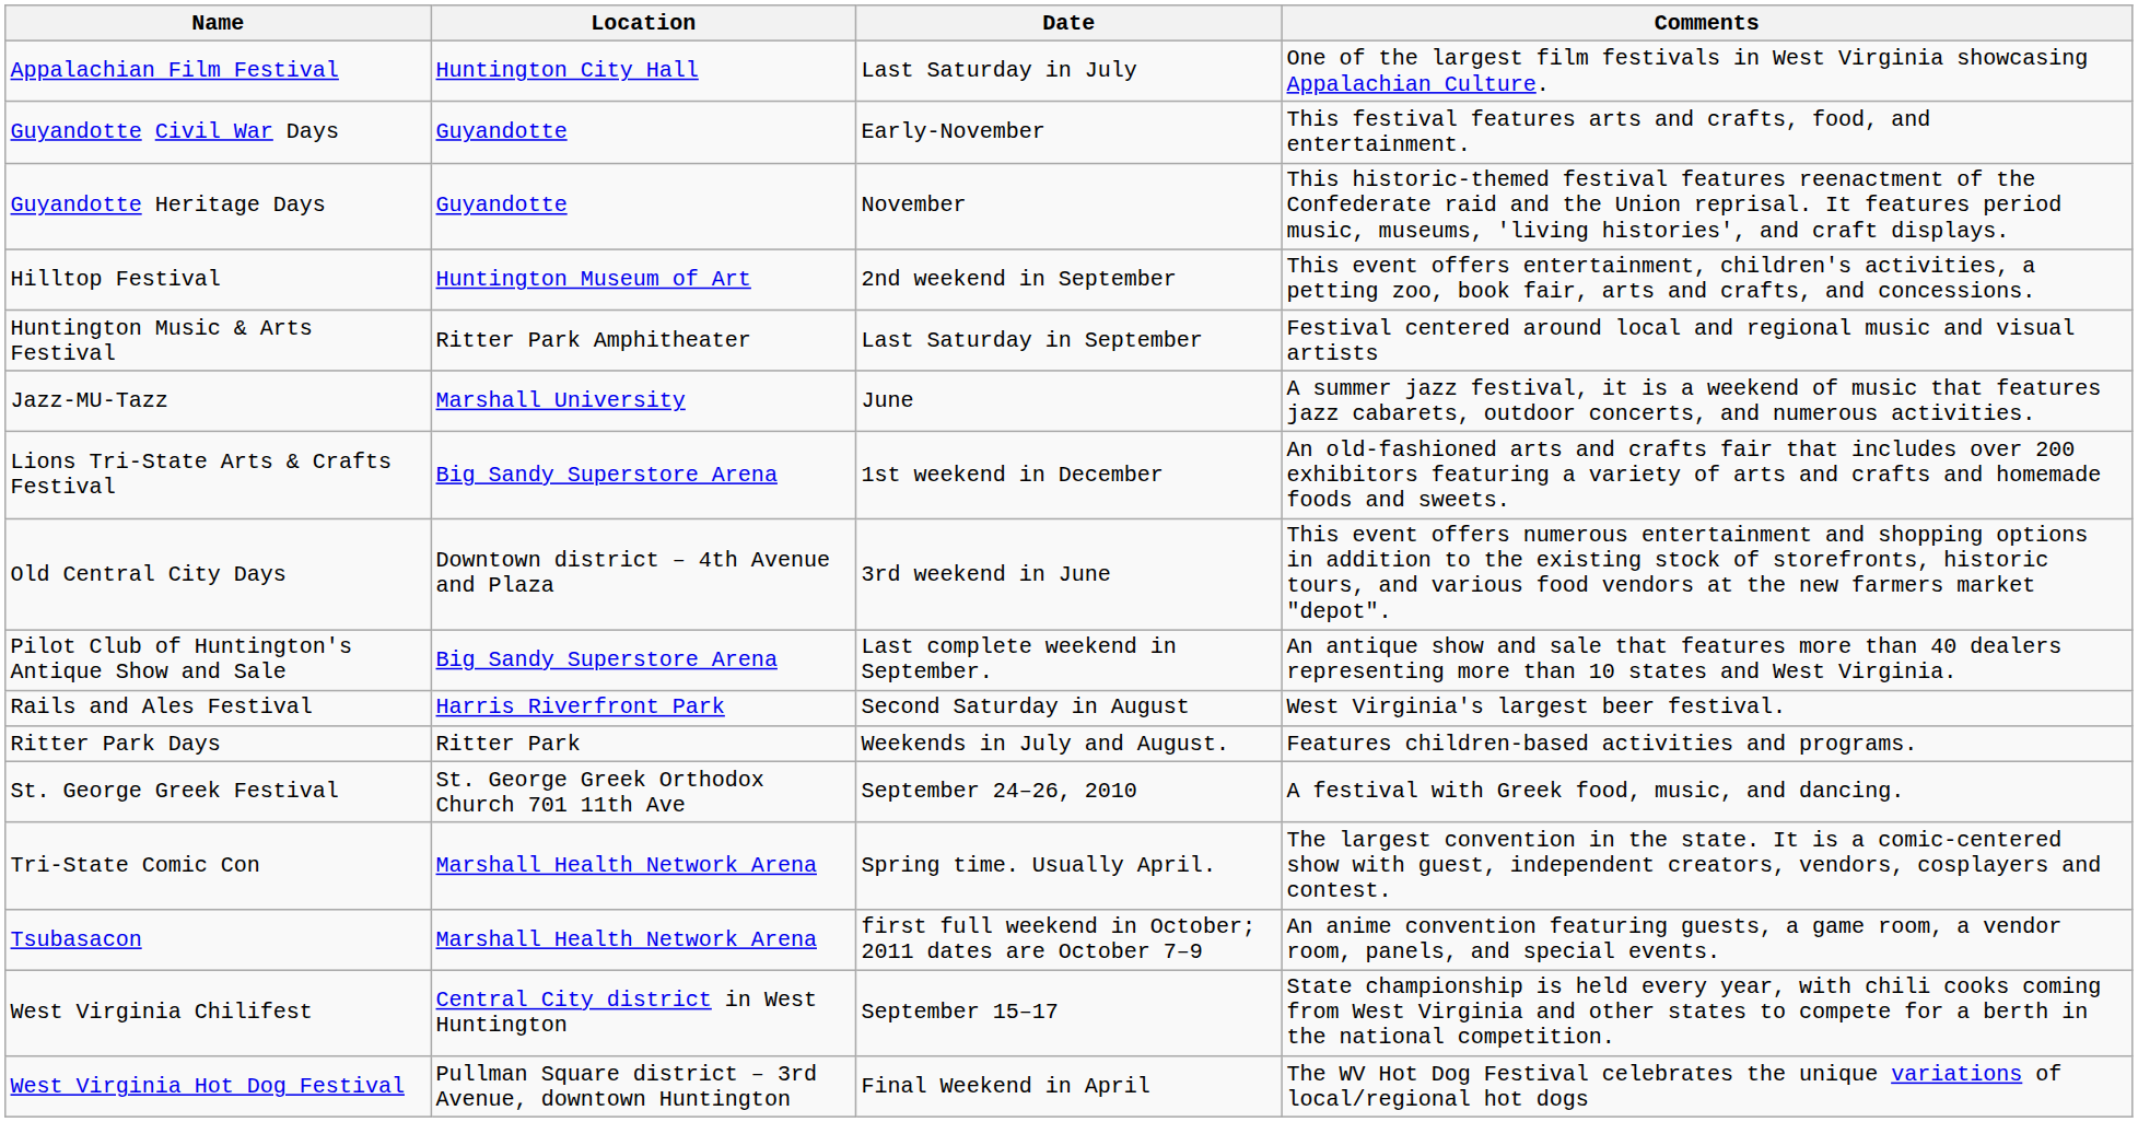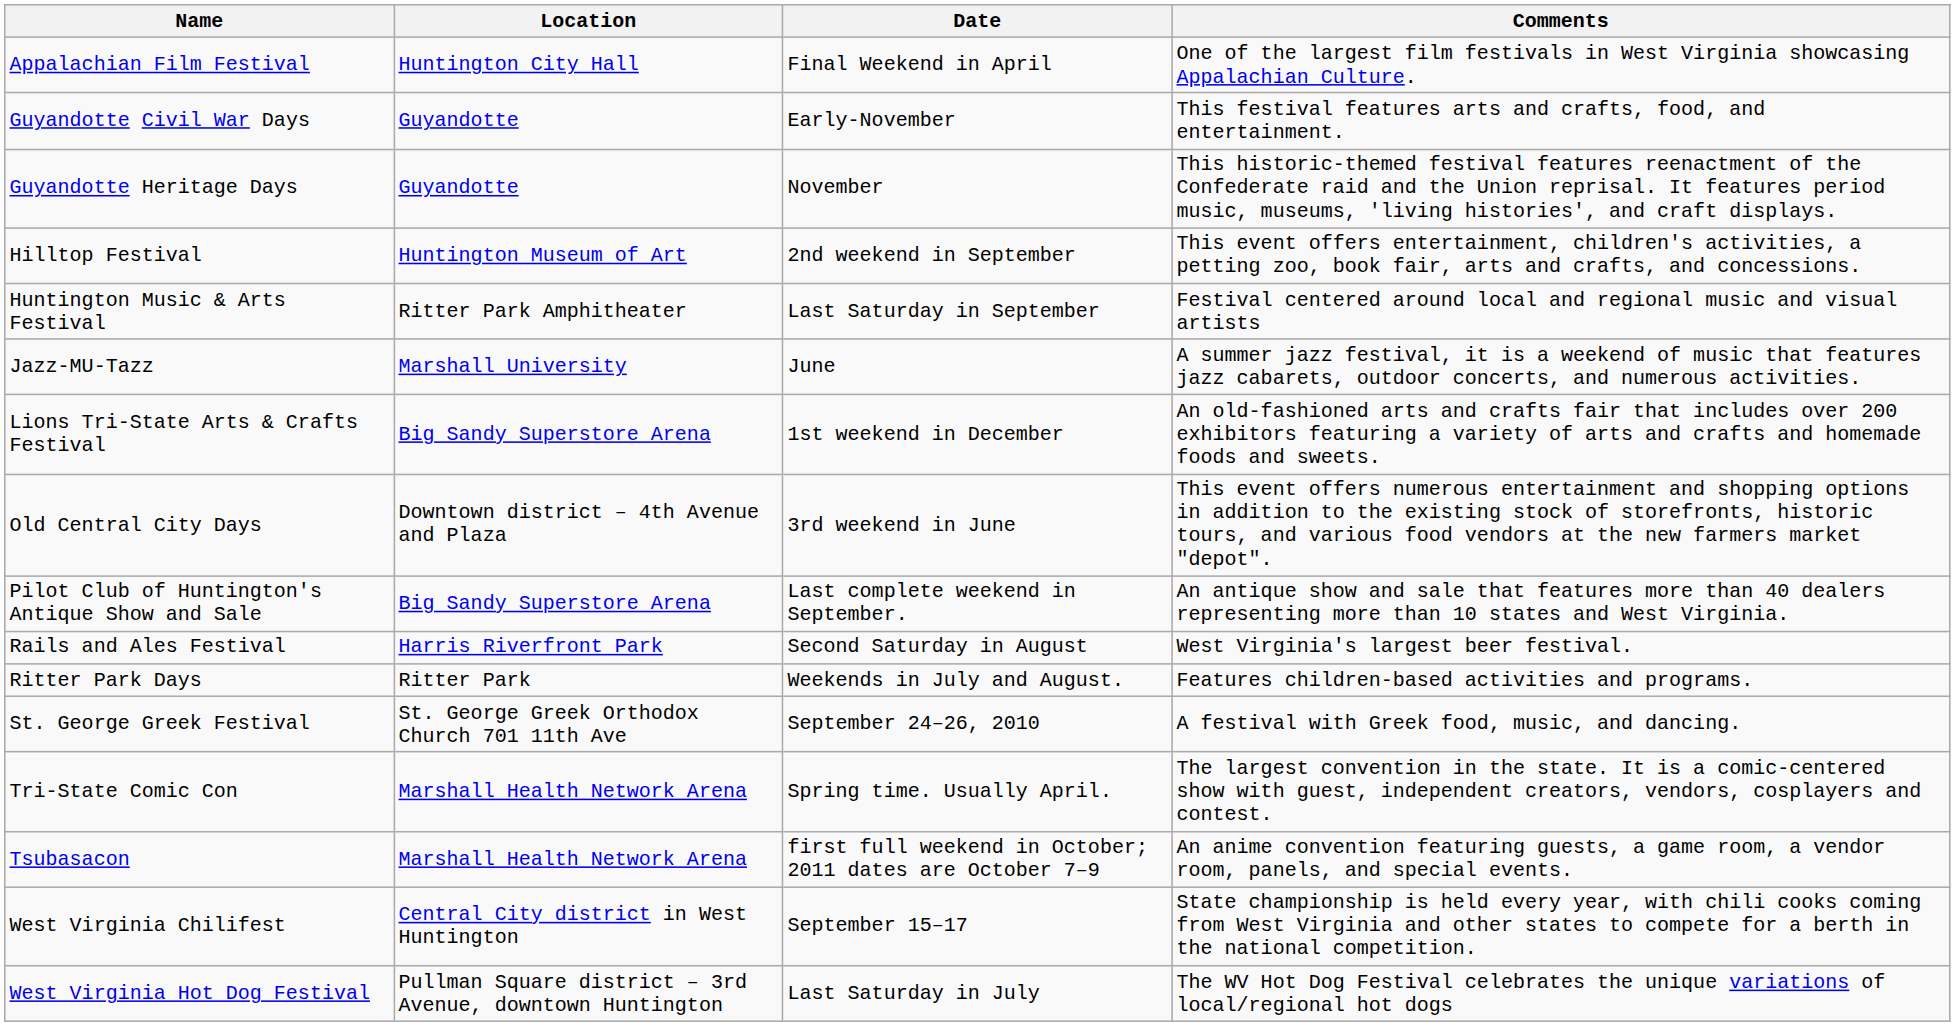 <table style="width:100%;" class="wikitable">
 <tr>
 <th>Name</th>
 <th>Location</th>
 <th>Date</th>
 <th>Comments</th>
 </tr>
 <tr>
 <td><a href='#'>Appalachian Film Festival</a></td>
 <td><a href='#'>Huntington City Hall</a></td>
-<td>Last Saturday in July</td>
+<td>Final Weekend in April</td>
 <td>One of the largest film festivals in West Virginia showcasing <a href='#'>Appalachian Culture</a>.</td>
 </tr>
 <tr>
 <td><a href='#'>Guyandotte</a> <a href='#'>Civil War</a> Days</td>
 <td><a href='#'>Guyandotte</a></td>
 <td>Early-November</td>
 <td>This festival features arts and crafts, food, and entertainment.</td>
 </tr>
 <tr>
 <td><a href='#'>Guyandotte</a> Heritage Days</td>
 <td><a href='#'>Guyandotte</a></td>
 <td>November</td>
 <td>This historic-themed festival features reenactment of the Confederate raid and the Union reprisal. It features period music, museums, 'living histories', and craft displays.</td>
 </tr>
 <tr>
 <td>Hilltop Festival</td>
 <td><a href='#'>Huntington Museum of Art</a></td>
 <td>2nd weekend in September</td>
 <td>This event offers entertainment, children's activities, a petting zoo, book fair, arts and crafts, and concessions.</td>
 </tr>
 <tr>
 <td style="width:20%;">Huntington Music & Arts Festival</td>
 <td style="width:20%;">Ritter Park Amphitheater</td>
 <td style="width:20%;">Last Saturday in September</td>
 <td style="width:40%;">Festival centered around local and regional music and visual artists</td>
 </tr>
 <tr>
 <td>Jazz-MU-Tazz</td>
 <td><a href='#'>Marshall University</a></td>
 <td>June</td>
 <td>A summer jazz festival, it is a weekend of music that features jazz cabarets, outdoor concerts, and numerous activities.</td>
 </tr>
 <tr>
 <td>Lions Tri-State Arts & Crafts Festival</td>
 <td><a href='#'>Big Sandy Superstore Arena</a></td>
 <td>1st weekend in December</td>
 <td>An old-fashioned arts and crafts fair that includes over 200 exhibitors featuring a variety of arts and crafts and homemade foods and sweets.</td>
 </tr>
 <tr>
 <td>Old Central City Days</td>
 <td style="width:20%;">Downtown district – 4th Avenue and Plaza</td>
 <td>3rd weekend in June</td>
 <td>This event offers numerous entertainment and shopping options in addition to the existing stock of storefronts, historic tours, and various food vendors at the new farmers market "depot".</td>
 </tr>
 <tr>
 <td>Pilot Club of Huntington's Antique Show and Sale</td>
 <td><a href='#'>Big Sandy Superstore Arena</a></td>
 <td>Last complete weekend in September.</td>
 <td>An antique show and sale that features more than 40 dealers representing more than 10 states and West Virginia.</td>
 </tr>
 <tr>
 <td>Rails and Ales Festival</td>
 <td><a href='#'>Harris Riverfront Park</a></td>
 <td>Second Saturday in August</td>
 <td>West Virginia's largest beer festival.</td>
 </tr>
 <tr>
 <td>Ritter Park Days</td>
 <td>Ritter Park</td>
 <td>Weekends in July and August.</td>
 <td>Features children-based activities and programs.</td>
 </tr>
 <tr>
 <td style="width:20%;">St. George Greek Festival</td>
 <td style="width:20%;">St. George Greek Orthodox Church 701 11th Ave</td>
 <td style="width:20%;">September 24–26, 2010</td>
 <td style="width:40%;">A festival with Greek food, music, and dancing.</td>
 </tr>
 <tr>
 <td>Tri-State Comic Con</td>
 <td><a href='#'>Marshall Health Network Arena</a></td>
 <td>Spring time. Usually April.</td>
 <td>The largest convention in the state. It is a comic-centered show with guest, independent creators, vendors, cosplayers and contest.</td>
 </tr>
 <tr>
 <td><a href='#'>Tsubasacon</a></td>
 <td><a href='#'>Marshall Health Network Arena</a></td>
 <td>first full weekend in October; 2011 dates are October 7–9</td>
 <td>An anime convention featuring guests, a game room, a vendor room, panels, and special events.</td>
 </tr>
 <tr>
 <td style="width:20%;">West Virginia Chilifest</td>
 <td><a href='#'>Central City district</a> in West Huntington</td>
 <td style="width:20%;">September 15–17</td>
 <td style="width:40%;">State championship is held every year, with chili cooks coming from West Virginia and other states to compete for a berth in the national competition.</td>
 </tr>
 <tr>
 <td><a href='#'>West Virginia Hot Dog Festival</a></td>
 <td>Pullman Square district – 3rd Avenue, downtown Huntington</td>
-<td>Final Weekend in April</td>
+<td>Last Saturday in July</td>
 <td>The WV Hot Dog Festival celebrates the unique <a href='#'>variations</a> of local/regional hot dogs</td>
 </tr>
 </table>
